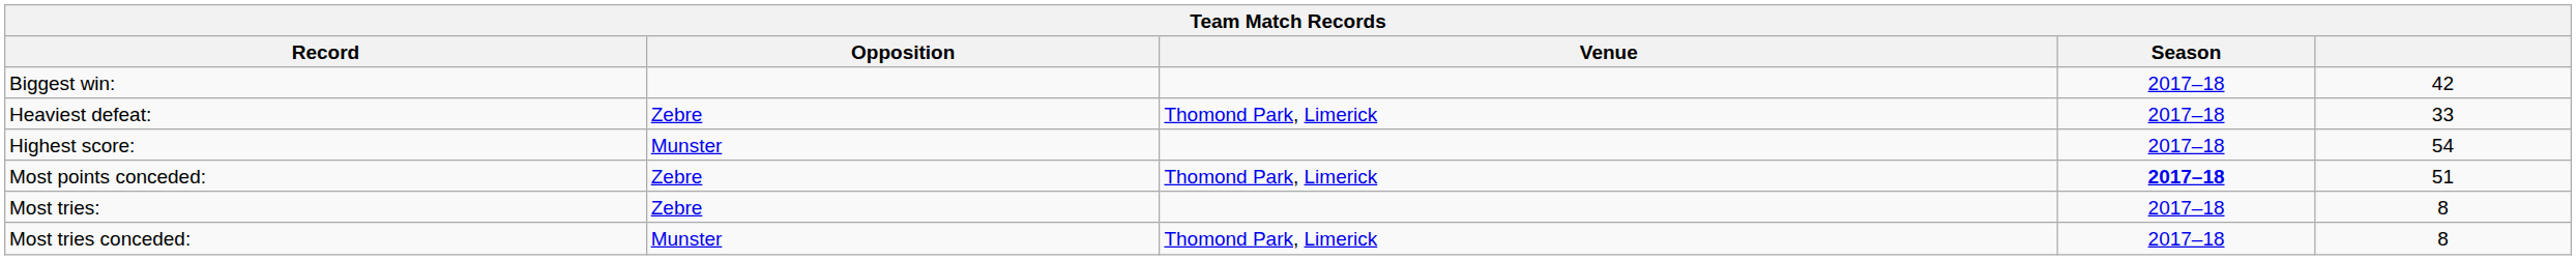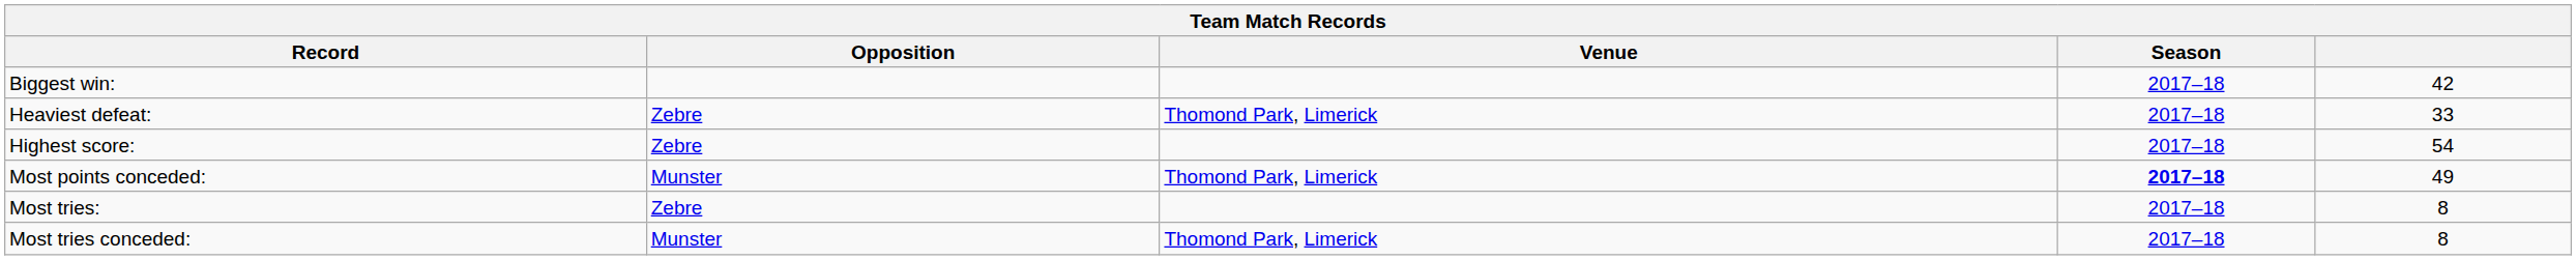 <table class="wikitable collapsible" style="text-align:left; font-size:95%; width:100%;">
 <tr>
 <th colspan="5">Team Match Records</th>
 </tr>
 <tr>
 <th style="width:25%;">Record</th>
 <th style="width:20%;">Opposition</th>
 <th style="width:35%;">Venue</th>
 <th style="width:10%;">Season</th>
 <th style="width:10%;"><br></th>
 </tr>
 <tr>
 <td>Biggest win:</td>
 <td></td>
 <td></td>
 <td style="text-align:center"><a href='#'>2017–18</a></td>
 <td style="text-align:center">42</td>
 </tr>
 <tr>
 <td>Heaviest defeat:</td>
 <td><a href='#'>Zebre</a></td>
 <td><a href='#'>Thomond Park</a>, <a href='#'>Limerick</a></td>
 <td style="text-align:center"><a href='#'>2017–18</a></td>
 <td style="text-align:center">33</td>
 </tr>
 <tr>
 <td>Highest score:</td>
-<td><a href='#'>Munster</a></td>
+<td><a href='#'>Zebre</a></td>
 <td></td>
 <td style="text-align:center"><a href='#'>2017–18</a></td>
 <td style="text-align:center">54</td>
 </tr>
 <tr>
 <td>Most points conceded:</td>
-<td><a href='#'>Zebre</a></td>
+<td><a href='#'>Munster</a></td>
 <td><a href='#'>Thomond Park</a>, <a href='#'>Limerick</a></td>
 <td style="text-align:center"><strong><a href='#'>2017–18</a></strong></td>
-<td style="text-align:center">51</td>
+<td style="text-align:center">49</td>
 </tr>
 <tr>
 <td>Most tries:</td>
 <td><a href='#'>Zebre</a></td>
 <td></td>
 <td style="text-align:center"><a href='#'>2017–18</a></td>
 <td style="text-align:center">8</td>
 </tr>
 <tr>
 <td>Most tries conceded:</td>
 <td><a href='#'>Munster</a></td>
 <td><a href='#'>Thomond Park</a>, <a href='#'>Limerick</a></td>
 <td style="text-align:center"><a href='#'>2017–18</a></td>
 <td style="text-align:center">8</td>
 </tr>
 </table>
